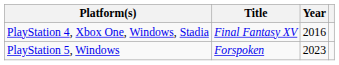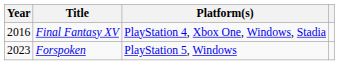 <table class="wikitable sortable">
 <tr>
+<th>Year</th>
+<th>Title</th>
 <th>Platform(s)</th>
-<th>Title</th>
-<th>Year</th>
 <th></th>
 </tr>
 <tr>
+<td>2016</td>
+<td><em><a href='#'>Final Fantasy XV</a></em></td>
 <td><a href='#'>PlayStation 4</a>, <a href='#'>Xbox One</a>, <a href='#'>Windows</a>, <a href='#'>Stadia</a></td>
-<td><em><a href='#'>Final Fantasy XV</a></em></td>
-<td>2016</td>
 <td></td>
 </tr>
 <tr>
+<td>2023</td>
+<td><em><a href='#'>Forspoken</a></em></td>
 <td><a href='#'>PlayStation 5</a>, <a href='#'>Windows</a></td>
-<td><em><a href='#'>Forspoken</a></em></td>
-<td>2023</td>
 <td></td>
 </tr>
 </table>
